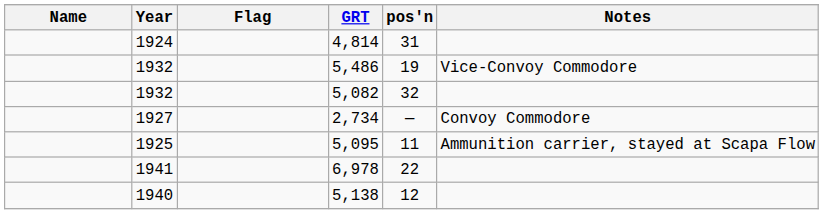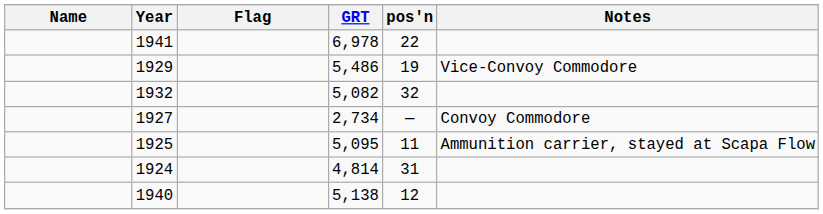 <table class="wikitable sortable">
 <tr>
 </tr>
 <tr>
 <th scope="col" width="100px">Name</th>
 <th scope="col" width="30px">Year</th>
 <th scope="col" width="120px">Flag</th>
 <th scope="col" width="30px"><a href='#'>GRT</a></th>
 <th scope="col" width="20px">pos'n</th>
 <th>Notes</th>
 </tr>
 <tr>
 <td align="left"></td>
-<td align="left">1924</td>
+<td align="left">1941</td>
 <td align="left"></td>
-<td align="right">4,814</td>
-<td align="center">31</td>
+<td align="right">6,978</td>
+<td align="center">22</td>
 <td align="left"></td>
 </tr>
 <tr>
 <td align="left"></td>
-<td align="left">1932</td>
+<td align="left">1929</td>
 <td align="left"></td>
 <td align="right">5,486</td>
 <td align="center">19</td>
 <td align="left">Vice-Convoy Commodore</td>
 </tr>
 <tr>
 <td align="left"></td>
 <td align="left">1932</td>
 <td align="left"></td>
 <td align="right">5,082</td>
 <td align="center">32</td>
 <td align="left"></td>
 </tr>
 <tr>
 <td align="left"></td>
 <td align="left">1927</td>
 <td align="left"></td>
 <td align="right">2,734</td>
 <td align="center">—</td>
 <td align="left">Convoy Commodore</td>
 </tr>
 <tr>
 <td align="left"></td>
 <td align="left">1925</td>
 <td align="left"></td>
 <td align="right">5,095</td>
 <td align="center">11</td>
 <td align="left">Ammunition carrier, stayed at Scapa Flow</td>
 </tr>
 <tr>
 <td align="left"></td>
-<td align="left">1941</td>
+<td align="left">1924</td>
 <td align="left"></td>
-<td align="right">6,978</td>
-<td align="center">22</td>
+<td align="right">4,814</td>
+<td align="center">31</td>
 <td align="left"></td>
 </tr>
 <tr>
 <td align="left"></td>
 <td align="left">1940</td>
 <td align="left"></td>
 <td align="right">5,138</td>
 <td align="center">12</td>
 <td align="left"></td>
 </tr>
 <tr>
 </tr>
 </table>
